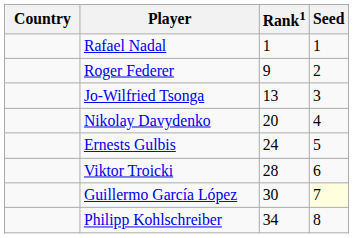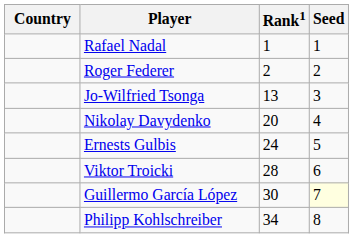 <table class="sortable wikitable">
 <tr>
 <th width=70>Country</th>
 <th width=175>Player</th>
 <th>Rank<sup>1</sup></th>
 <th>Seed</th>
 </tr>
 <tr>
 <td></td>
 <td><a href='#'>Rafael Nadal</a></td>
 <td>1</td>
 <td>1</td>
 </tr>
 <tr>
 <td></td>
 <td><a href='#'>Roger Federer</a></td>
-<td>9</td>
+<td>2</td>
 <td>2</td>
 </tr>
 <tr>
 <td></td>
 <td><a href='#'>Jo-Wilfried Tsonga</a></td>
 <td>13</td>
 <td>3</td>
 </tr>
 <tr>
 <td></td>
 <td><a href='#'>Nikolay Davydenko</a></td>
 <td>20</td>
 <td>4</td>
 </tr>
 <tr>
 <td></td>
 <td><a href='#'>Ernests Gulbis</a></td>
 <td>24</td>
 <td>5</td>
 </tr>
 <tr>
 <td></td>
 <td><a href='#'>Viktor Troicki</a></td>
 <td>28</td>
 <td>6</td>
 </tr>
 <tr>
 <td></td>
 <td><a href='#'>Guillermo García López</a></td>
 <td>30</td>
 <td style="background: lightyellow;">7</td>
 </tr>
 <tr>
 <td></td>
 <td><a href='#'>Philipp Kohlschreiber</a></td>
 <td>34</td>
 <td>8</td>
 </tr>
 </table>
